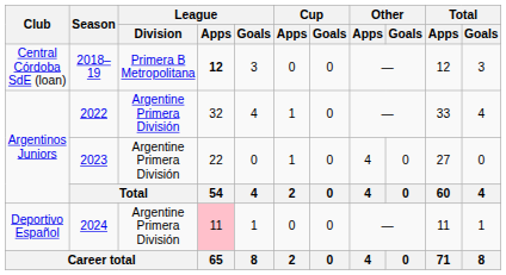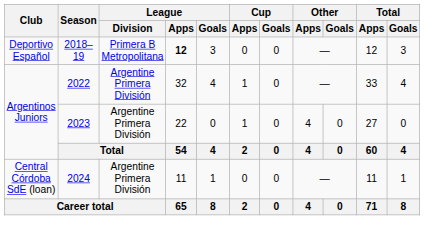 <table class="wikitable" style="text-align:center">
 <tr>
 <th rowspan="2">Club</th>
 <th rowspan="2">Season</th>
 <th colspan="3">League</th>
 <th colspan="2">Cup</th>
 <th colspan="2">Other</th>
 <th colspan="2">Total</th>
 </tr>
 <tr>
 <th>Division</th>
 <th>Apps</th>
 <th>Goals</th>
 <th>Apps</th>
 <th>Goals</th>
 <th>Apps</th>
 <th>Goals</th>
 <th>Apps</th>
 <th>Goals</th>
 </tr>
 <tr>
-<td><a href='#'>Central Córdoba SdE</a> (loan)</td>
+<td rowspan="1"><a href='#'>Deportivo Español</a></td>
 <td><a href='#'>2018–19</a></td>
 <td rowspan="1"><a href='#'>Primera B Metropolitana</a></td>
 <td><strong>12</strong></td>
 <td>3</td>
 <td>0</td>
 <td>0</td>
 <td colspan="2">—</td>
 <td>12</td>
 <td>3</td>
 </tr>
 <tr>
 <td rowspan="3"><a href='#'>Argentinos Juniors</a></td>
 <td><a href='#'>2022</a></td>
 <td><a href='#'>Argentine Primera División</a></td>
 <td>32</td>
 <td>4</td>
 <td>1</td>
 <td>0</td>
 <td colspan="2">—</td>
 <td>33</td>
 <td>4</td>
 </tr>
 <tr>
 <td><a href='#'>2023</a></td>
 <td>Argentine Primera División</td>
 <td>22</td>
 <td>0</td>
 <td>1</td>
 <td>0</td>
 <td>4</td>
 <td>0</td>
 <td>27</td>
 <td>0</td>
 </tr>
 <tr>
 <th colspan="2">Total</th>
 <th>54</th>
 <th>4</th>
 <th>2</th>
 <th>0</th>
 <th>4</th>
 <th>0</th>
 <th>60</th>
 <th>4</th>
 </tr>
 <tr>
-<td rowspan="1"><a href='#'>Deportivo Español</a></td>
+<td><a href='#'>Central Córdoba SdE</a> (loan)</td>
 <td><a href='#'>2024</a></td>
 <td>Argentine Primera División</td>
-<td style="background: pink;">11</td>
+<td>11</td>
 <td>1</td>
 <td>0</td>
 <td>0</td>
 <td colspan="2">—</td>
 <td>11</td>
 <td>1</td>
 </tr>
 <tr>
 <th colspan="3">Career total</th>
 <th>65</th>
 <th>8</th>
 <th>2</th>
 <th>0</th>
 <th>4</th>
 <th>0</th>
 <th>71</th>
 <th>8</th>
 </tr>
 </table>
